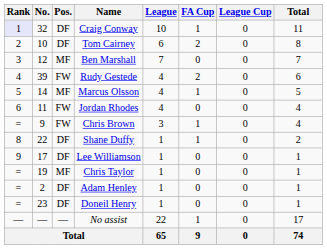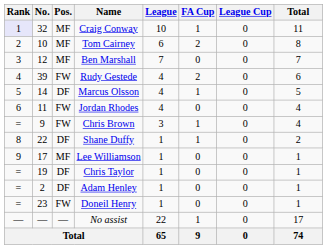 <table class="wikitable" style="text-align: center; font-size:100%">
 <tr>
 <th>Rank</th>
 <th>No.</th>
 <th>Pos.</th>
 <th>Name</th>
 <th><a href='#'>League</a></th>
 <th><a href='#'>FA Cup</a></th>
 <th><a href='#'>League Cup</a></th>
 <th width=70>Total</th>
 </tr>
 <tr>
 <td style="background: lavender;">1</td>
 <td>32</td>
-<td>DF</td>
+<td>MF</td>
 <td> <a href='#'>Craig Conway</a></td>
 <td>10</td>
 <td>1</td>
 <td>0</td>
 <td>11</td>
 </tr>
 <tr>
 <td>2</td>
 <td>10</td>
-<td>DF</td>
+<td>MF</td>
 <td> <a href='#'>Tom Cairney</a></td>
 <td>6</td>
 <td>2</td>
 <td>0</td>
 <td>8</td>
 </tr>
 <tr>
 <td>3</td>
 <td>12</td>
 <td>MF</td>
 <td> <a href='#'>Ben Marshall</a></td>
 <td>7</td>
 <td>0</td>
 <td>0</td>
 <td>7</td>
 </tr>
 <tr>
 <td>4</td>
 <td>39</td>
 <td>FW</td>
 <td> <a href='#'>Rudy Gestede</a></td>
 <td>4</td>
 <td>2</td>
 <td>0</td>
 <td>6</td>
 </tr>
 <tr>
 <td>5</td>
 <td>14</td>
-<td>MF</td>
+<td>DF</td>
 <td> <a href='#'>Marcus Olsson</a></td>
 <td>4</td>
 <td>1</td>
 <td>0</td>
 <td>5</td>
 </tr>
 <tr>
 <td>6</td>
 <td>11</td>
 <td>FW</td>
 <td> <a href='#'>Jordan Rhodes</a></td>
 <td>4</td>
 <td>0</td>
 <td>0</td>
 <td>4</td>
 </tr>
 <tr>
 <td>=</td>
 <td>9</td>
 <td>FW</td>
 <td> <a href='#'>Chris Brown</a></td>
 <td>3</td>
 <td>1</td>
 <td>0</td>
 <td>4</td>
 </tr>
 <tr>
 <td>8</td>
 <td>22</td>
 <td>DF</td>
 <td> <a href='#'>Shane Duffy</a></td>
 <td>1</td>
 <td>1</td>
 <td>0</td>
 <td>2</td>
 </tr>
 <tr>
 <td>9</td>
 <td>17</td>
-<td>DF</td>
+<td>MF</td>
 <td> <a href='#'>Lee Williamson</a></td>
 <td>1</td>
 <td>0</td>
 <td>0</td>
 <td>1</td>
 </tr>
 <tr>
 <td>=</td>
 <td>19</td>
-<td>MF</td>
+<td>DF</td>
 <td> <a href='#'>Chris Taylor</a></td>
 <td>1</td>
 <td>0</td>
 <td>0</td>
 <td>1</td>
 </tr>
 <tr>
 <td>=</td>
 <td>2</td>
 <td>DF</td>
 <td> <a href='#'>Adam Henley</a></td>
 <td>1</td>
 <td>0</td>
 <td>0</td>
 <td>1</td>
 </tr>
 <tr>
 <td>=</td>
 <td>23</td>
-<td>DF</td>
+<td>FW</td>
 <td> <a href='#'>Doneil Henry</a></td>
 <td>1</td>
 <td>0</td>
 <td>0</td>
 <td>1</td>
 </tr>
 <tr>
 <td>—</td>
 <td>—</td>
 <td>—</td>
 <td><em>No assist</em></td>
 <td>22</td>
 <td>1</td>
 <td>0</td>
 <td>17</td>
 </tr>
 <tr>
 <th colspan=4>Total</th>
 <th>65</th>
 <th>9</th>
 <th>0</th>
 <th>74</th>
 </tr>
 </table>
